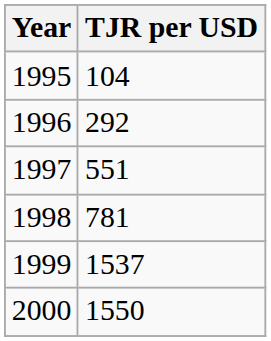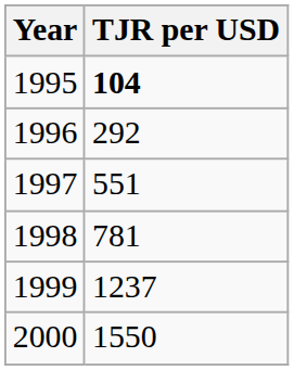 <table class="wikitable">
 <tr>
 <th>Year</th>
 <th>TJR per USD</th>
 </tr>
 <tr>
 <td>1995</td>
-<td>104</td>
+<td><strong>104</strong></td>
 </tr>
 <tr>
 <td>1996</td>
 <td>292</td>
 </tr>
 <tr>
 <td>1997</td>
 <td>551</td>
 </tr>
 <tr>
 <td>1998</td>
 <td>781</td>
 </tr>
 <tr>
 <td>1999</td>
-<td>1537</td>
+<td>1237</td>
 </tr>
 <tr>
 <td>2000</td>
 <td>1550</td>
 </tr>
 </table>
